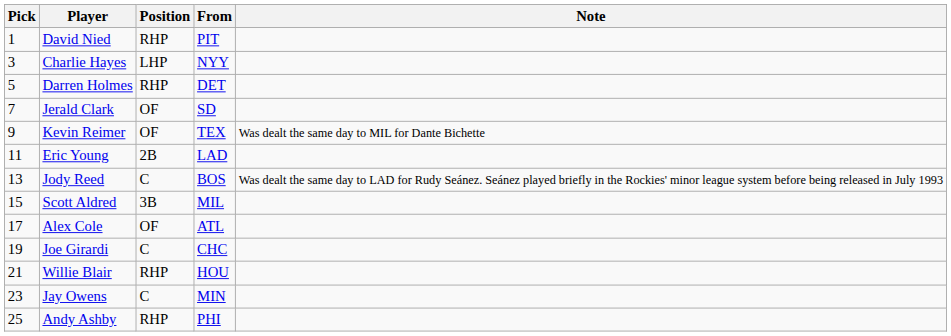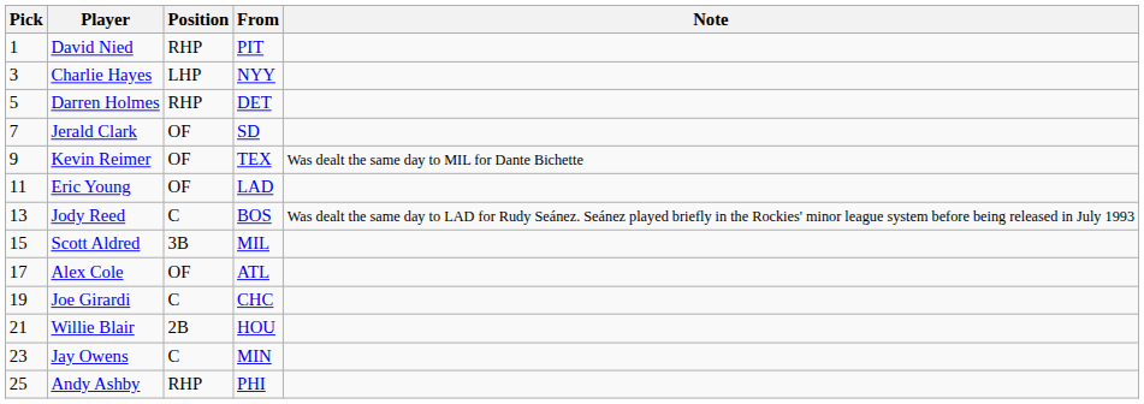 <table class="wikitable">
 <tr>
 <th>Pick</th>
 <th>Player</th>
 <th>Position</th>
 <th>From</th>
 <th>Note</th>
 </tr>
 <tr>
 <td>1</td>
 <td><a href='#'>David Nied</a></td>
 <td>RHP</td>
 <td><a href='#'>PIT</a></td>
 <td></td>
 </tr>
 <tr>
 <td>3</td>
 <td><a href='#'>Charlie Hayes</a></td>
 <td>LHP</td>
 <td><a href='#'>NYY</a></td>
 <td></td>
 </tr>
 <tr>
 <td>5</td>
 <td><a href='#'>Darren Holmes</a></td>
 <td>RHP</td>
 <td><a href='#'>DET</a></td>
 <td></td>
 </tr>
 <tr>
 <td>7</td>
 <td><a href='#'>Jerald Clark</a></td>
 <td>OF</td>
 <td><a href='#'>SD</a></td>
 <td></td>
 </tr>
 <tr>
 <td>9</td>
 <td><a href='#'>Kevin Reimer</a></td>
 <td>OF</td>
 <td><a href='#'>TEX</a></td>
 <td><small>Was dealt the same day to MIL for Dante Bichette</small></td>
 </tr>
 <tr>
 <td>11</td>
 <td><a href='#'>Eric Young</a></td>
-<td>2B</td>
+<td>OF</td>
 <td><a href='#'>LAD</a></td>
 <td></td>
 </tr>
 <tr>
 <td>13</td>
 <td><a href='#'>Jody Reed</a></td>
 <td>C</td>
 <td><a href='#'>BOS</a></td>
 <td><small>Was dealt the same day to LAD for Rudy Seánez. Seánez played briefly in the Rockies' minor league system before being released in July 1993</small></td>
 </tr>
 <tr>
 <td>15</td>
 <td><a href='#'>Scott Aldred</a></td>
 <td>3B</td>
 <td><a href='#'>MIL</a></td>
 <td></td>
 </tr>
 <tr>
 <td>17</td>
 <td><a href='#'>Alex Cole</a></td>
 <td>OF</td>
 <td><a href='#'>ATL</a></td>
 <td></td>
 </tr>
 <tr>
 <td>19</td>
 <td><a href='#'>Joe Girardi</a></td>
 <td>C</td>
 <td><a href='#'>CHC</a></td>
 <td></td>
 </tr>
 <tr>
 <td>21</td>
 <td><a href='#'>Willie Blair</a></td>
-<td>RHP</td>
+<td>2B</td>
 <td><a href='#'>HOU</a></td>
 <td></td>
 </tr>
 <tr>
 <td>23</td>
 <td><a href='#'>Jay Owens</a></td>
 <td>C</td>
 <td><a href='#'>MIN</a></td>
 <td></td>
 </tr>
 <tr>
 <td>25</td>
 <td><a href='#'>Andy Ashby</a></td>
 <td>RHP</td>
 <td><a href='#'>PHI</a></td>
 <td></td>
 </tr>
 </table>
